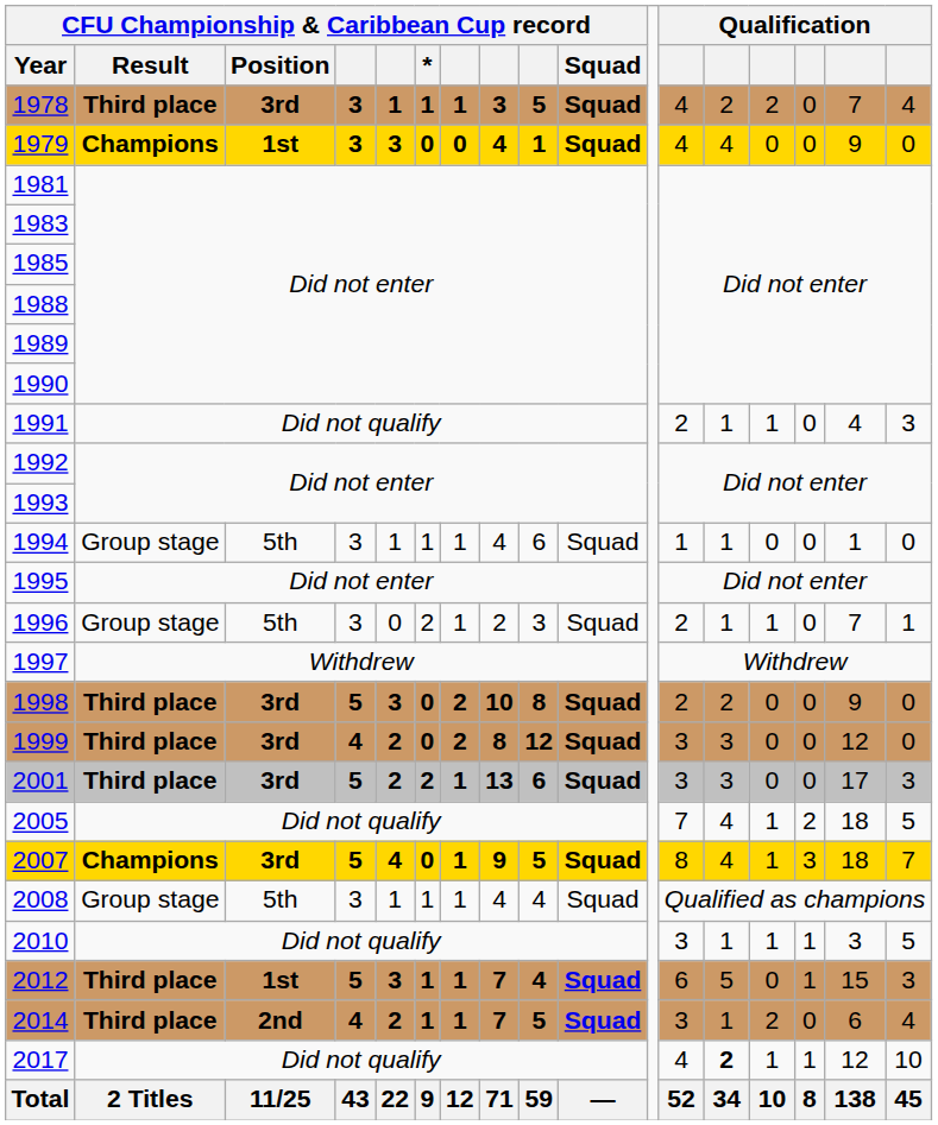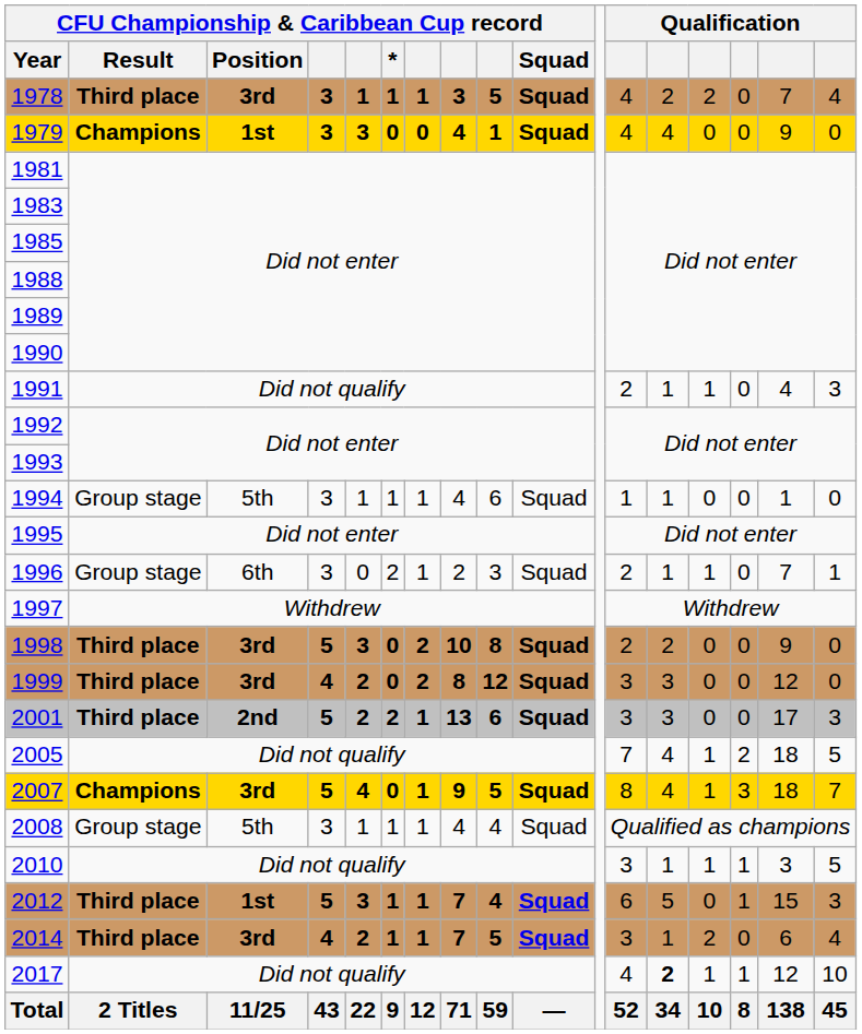 <table class="wikitable" style="text-align: center;">
 <tr>
 <th colspan=10><a href='#'>CFU Championship</a> & <a href='#'>Caribbean Cup</a> record</th>
 <td rowspan=28></td>
 <th colspan=6>Qualification</th>
 </tr>
 <tr>
 <th>Year</th>
 <th>Result</th>
 <th>Position</th>
 <th></th>
 <th></th>
 <th>*</th>
 <th></th>
 <th></th>
 <th></th>
 <th>Squad</th>
 <th></th>
 <th></th>
 <th></th>
 <th></th>
 <th></th>
 <th></th>
 </tr>
 <tr style="background:#c96;">
 <td> <a href='#'>1978</a></td>
 <td><strong>Third place</strong></td>
 <td><strong>3rd</strong></td>
 <td><strong>3</strong></td>
 <td><strong>1</strong></td>
 <td><strong>1</strong></td>
 <td><strong>1</strong></td>
 <td><strong>3</strong></td>
 <td><strong>5</strong></td>
 <td><strong>Squad</strong></td>
 <td>4</td>
 <td>2</td>
 <td>2</td>
 <td>0</td>
 <td>7</td>
 <td>4</td>
 </tr>
 <tr style="background:gold;">
 <td> <a href='#'>1979</a></td>
 <td><strong>Champions</strong></td>
 <td><strong>1st</strong></td>
 <td><strong>3</strong></td>
 <td><strong>3</strong></td>
 <td><strong>0</strong></td>
 <td><strong>0</strong></td>
 <td><strong>4</strong></td>
 <td><strong>1</strong></td>
 <td><strong>Squad</strong></td>
 <td>4</td>
 <td>4</td>
 <td>0</td>
 <td>0</td>
 <td>9</td>
 <td>0</td>
 </tr>
 <tr>
 <td> <a href='#'>1981</a></td>
 <td colspan=9 rowspan=6><em>Did not enter</em></td>
 <td colspan=6 rowspan=6><em>Did not enter</em></td>
 </tr>
 <tr>
 <td> <a href='#'>1983</a></td>
 </tr>
 <tr>
 <td> <a href='#'>1985</a></td>
 </tr>
 <tr>
 <td> <a href='#'>1988</a></td>
 </tr>
 <tr>
 <td> <a href='#'>1989</a></td>
 </tr>
 <tr>
 <td> <a href='#'>1990</a></td>
 </tr>
 <tr>
 <td> <a href='#'>1991</a></td>
 <td colspan=9><em>Did not qualify</em></td>
 <td>2</td>
 <td>1</td>
 <td>1</td>
 <td>0</td>
 <td>4</td>
 <td>3</td>
 </tr>
 <tr>
 <td> <a href='#'>1992</a></td>
 <td colspan=9 rowspan=2><em>Did not enter</em></td>
 <td colspan=6 rowspan=2><em>Did not enter</em></td>
 </tr>
 <tr>
 <td> <a href='#'>1993</a></td>
 </tr>
 <tr>
 <td> <a href='#'>1994</a></td>
 <td>Group stage</td>
 <td>5th</td>
 <td>3</td>
 <td>1</td>
 <td>1</td>
 <td>1</td>
 <td>4</td>
 <td>6</td>
 <td>Squad</td>
 <td>1</td>
 <td>1</td>
 <td>0</td>
 <td>0</td>
 <td>1</td>
 <td>0</td>
 </tr>
 <tr>
 <td>  <a href='#'>1995</a></td>
 <td colspan=9><em>Did not enter</em></td>
 <td colspan=6><em>Did not enter</em></td>
 </tr>
 <tr>
 <td> <a href='#'>1996</a></td>
 <td>Group stage</td>
-<td>5th</td>
+<td>6th</td>
 <td>3</td>
 <td>0</td>
 <td>2</td>
 <td>1</td>
 <td>2</td>
 <td>3</td>
 <td>Squad</td>
 <td>2</td>
 <td>1</td>
 <td>1</td>
 <td>0</td>
 <td>7</td>
 <td>1</td>
 </tr>
 <tr>
 <td>  <a href='#'>1997</a></td>
 <td colspan=9><em>Withdrew</em></td>
 <td colspan=6><em>Withdrew</em></td>
 </tr>
 <tr style="background:#c96;">
 <td>  <a href='#'>1998</a></td>
 <td><strong>Third place</strong></td>
 <td><strong>3rd</strong></td>
 <td><strong>5</strong></td>
 <td><strong>3</strong></td>
 <td><strong>0</strong></td>
 <td><strong>2</strong></td>
 <td><strong>10</strong></td>
 <td><strong>8</strong></td>
 <td><strong>Squad</strong></td>
 <td>2</td>
 <td>2</td>
 <td>0</td>
 <td>0</td>
 <td>9</td>
 <td>0</td>
 </tr>
 <tr style="background:#c96;">
 <td> <a href='#'>1999</a></td>
 <td><strong>Third place</strong></td>
 <td><strong>3rd</strong></td>
 <td><strong>4</strong></td>
 <td><strong>2</strong></td>
 <td><strong>0</strong></td>
 <td><strong>2</strong></td>
 <td><strong>8</strong></td>
 <td><strong>12</strong></td>
 <td><strong>Squad</strong></td>
 <td>3</td>
 <td>3</td>
 <td>0</td>
 <td>0</td>
 <td>12</td>
 <td>0</td>
 </tr>
 <tr style="background:silver;">
 <td> <a href='#'>2001</a></td>
 <td><strong>Third place</strong></td>
-<td><strong>3rd</strong></td>
+<td><strong>2nd</strong></td>
 <td><strong>5</strong></td>
 <td><strong>2</strong></td>
 <td><strong>2</strong></td>
 <td><strong>1</strong></td>
 <td><strong>13</strong></td>
 <td><strong>6</strong></td>
 <td><strong>Squad</strong></td>
 <td>3</td>
 <td>3</td>
 <td>0</td>
 <td>0</td>
 <td>17</td>
 <td>3</td>
 </tr>
 <tr>
 <td> <a href='#'>2005</a></td>
 <td colspan=9><em>Did not qualify</em></td>
 <td>7</td>
 <td>4</td>
 <td>1</td>
 <td>2</td>
 <td>18</td>
 <td>5</td>
 </tr>
 <tr style="background:gold;">
 <td> <a href='#'>2007</a></td>
 <td><strong>Champions</strong></td>
 <td><strong>3rd</strong></td>
 <td><strong>5</strong></td>
 <td><strong>4</strong></td>
 <td><strong>0</strong></td>
 <td><strong>1</strong></td>
 <td><strong>9</strong></td>
 <td><strong>5</strong></td>
 <td><strong>Squad</strong></td>
 <td>8</td>
 <td>4</td>
 <td>1</td>
 <td>3</td>
 <td>18</td>
 <td>7</td>
 </tr>
 <tr>
 <td> <a href='#'>2008</a></td>
 <td>Group stage</td>
 <td>5th</td>
 <td>3</td>
 <td>1</td>
 <td>1</td>
 <td>1</td>
 <td>4</td>
 <td>4</td>
 <td>Squad</td>
 <td colspan=6><em>Qualified as champions</em></td>
 </tr>
 <tr>
 <td> <a href='#'>2010</a></td>
 <td colspan=9><em>Did not qualify</em></td>
 <td>3</td>
 <td>1</td>
 <td>1</td>
 <td>1</td>
 <td>3</td>
 <td>5</td>
 </tr>
 <tr style="background:#c96;">
 <td> <a href='#'>2012</a></td>
 <td><strong>Third place</strong></td>
 <td><strong>1st</strong></td>
 <td><strong>5</strong></td>
 <td><strong>3</strong></td>
 <td><strong>1</strong></td>
 <td><strong>1</strong></td>
 <td><strong>7</strong></td>
 <td><strong>4</strong></td>
 <td><strong><a href='#'>Squad</a></strong></td>
 <td>6</td>
 <td>5</td>
 <td>0</td>
 <td>1</td>
 <td>15</td>
 <td>3</td>
 </tr>
 <tr style="background:#c96;">
 <td> <a href='#'>2014</a></td>
 <td><strong>Third place</strong></td>
-<td><strong>2nd</strong></td>
+<td><strong>3rd</strong></td>
 <td><strong>4</strong></td>
 <td><strong>2</strong></td>
 <td><strong>1</strong></td>
 <td><strong>1</strong></td>
 <td><strong>7</strong></td>
 <td><strong>5</strong></td>
 <td><strong><a href='#'>Squad</a></strong></td>
 <td>3</td>
 <td>1</td>
 <td>2</td>
 <td>0</td>
 <td>6</td>
 <td>4</td>
 </tr>
 <tr>
 <td> <a href='#'>2017</a></td>
 <td colspan=9><em>Did not qualify</em></td>
 <td>4</td>
 <td><strong>2</strong></td>
 <td>1</td>
 <td>1</td>
 <td>12</td>
 <td>10</td>
 </tr>
 <tr>
 <th>Total</th>
 <th>2 Titles</th>
 <th>11/25</th>
 <th>43</th>
 <th>22</th>
 <th>9</th>
 <th>12</th>
 <th>71</th>
 <th>59</th>
 <th>—</th>
 <th>52</th>
 <th>34</th>
 <th>10</th>
 <th>8</th>
 <th>138</th>
 <th>45</th>
 </tr>
 </table>
